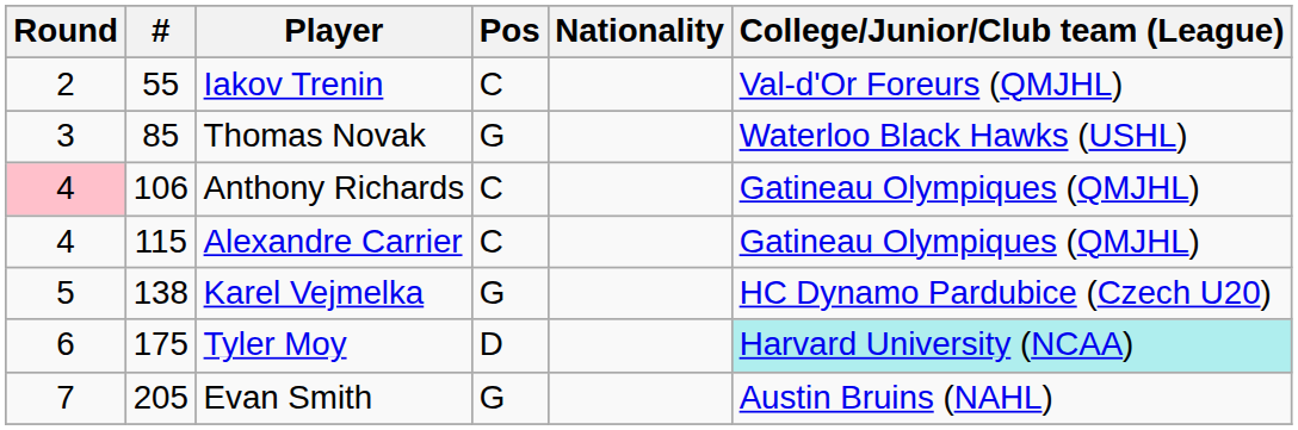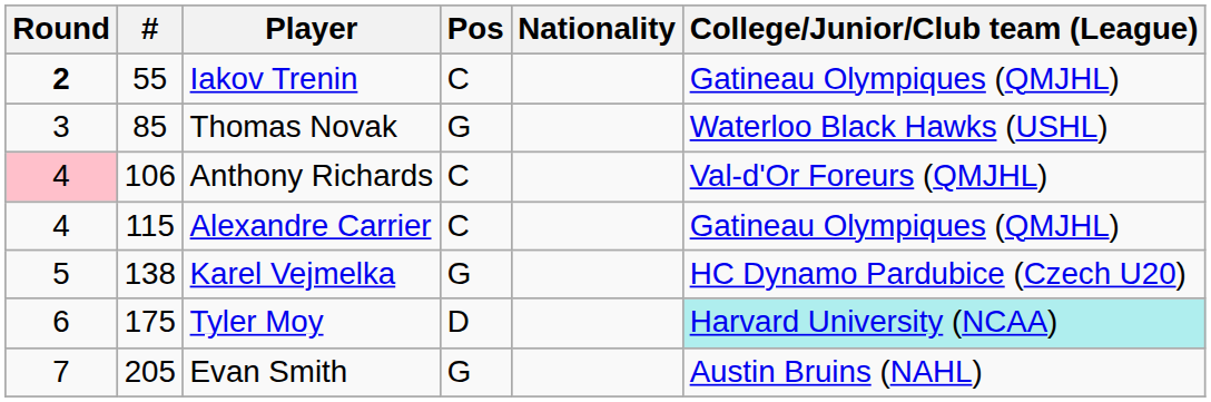 <table class="wikitable">
 <tr>
 <th>Round</th>
 <th>#</th>
 <th>Player</th>
 <th>Pos</th>
 <th>Nationality</th>
 <th>College/Junior/Club team (League)</th>
 </tr>
 <tr>
-<td style="text-align:center">2</td>
+<td style="text-align:center"><strong>2</strong></td>
 <td style="text-align:center">55</td>
 <td><a href='#'>Iakov Trenin</a></td>
 <td>C</td>
 <td></td>
-<td><a href='#'>Val-d'Or Foreurs</a> (<a href='#'>QMJHL</a>)</td>
+<td><a href='#'>Gatineau Olympiques</a> (<a href='#'>QMJHL</a>)</td>
 </tr>
 <tr>
 <td style="text-align:center">3</td>
 <td style="text-align:center">85</td>
 <td>Thomas Novak</td>
 <td>G</td>
 <td></td>
 <td><a href='#'>Waterloo Black Hawks</a> (<a href='#'>USHL</a>)</td>
 </tr>
 <tr>
 <td style="background: pink; text-align:center">4</td>
 <td style="text-align:center">106</td>
 <td>Anthony Richards</td>
 <td>C</td>
 <td></td>
-<td><a href='#'>Gatineau Olympiques</a> (<a href='#'>QMJHL</a>)</td>
+<td><a href='#'>Val-d'Or Foreurs</a> (<a href='#'>QMJHL</a>)</td>
 </tr>
 <tr>
 <td style="text-align:center">4</td>
 <td style="text-align:center">115</td>
 <td><a href='#'>Alexandre Carrier</a></td>
 <td>C</td>
 <td></td>
 <td><a href='#'>Gatineau Olympiques</a> (<a href='#'>QMJHL</a>)</td>
 </tr>
 <tr>
 <td style="text-align:center">5</td>
 <td style="text-align:center">138</td>
 <td><a href='#'>Karel Vejmelka</a></td>
 <td>G</td>
 <td></td>
 <td><a href='#'>HC Dynamo Pardubice</a> (<a href='#'>Czech U20</a>)</td>
 </tr>
 <tr>
 <td style="text-align:center">6</td>
 <td style="text-align:center">175</td>
 <td><a href='#'>Tyler Moy</a></td>
 <td>D</td>
 <td></td>
 <td style="background: paleturquoise;"><a href='#'>Harvard University</a> (<a href='#'>NCAA</a>)</td>
 </tr>
 <tr>
 <td style="text-align:center">7</td>
 <td style="text-align:center">205</td>
 <td>Evan Smith</td>
 <td>G</td>
 <td></td>
 <td><a href='#'>Austin Bruins</a> (<a href='#'>NAHL</a>)</td>
 </tr>
 </table>
